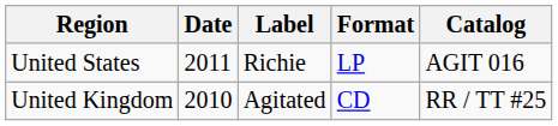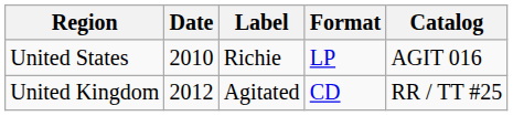 <table class="wikitable">
 <tr>
 <th>Region</th>
 <th>Date</th>
 <th>Label</th>
 <th>Format</th>
 <th>Catalog</th>
 </tr>
 <tr>
 <td>United States</td>
-<td>2011</td>
+<td>2010</td>
 <td>Richie</td>
 <td><a href='#'>LP</a></td>
 <td>AGIT 016</td>
 </tr>
 <tr>
 <td>United Kingdom</td>
-<td>2010</td>
+<td>2012</td>
 <td>Agitated</td>
 <td><a href='#'>CD</a></td>
 <td>RR / TT #25</td>
 </tr>
 </table>
